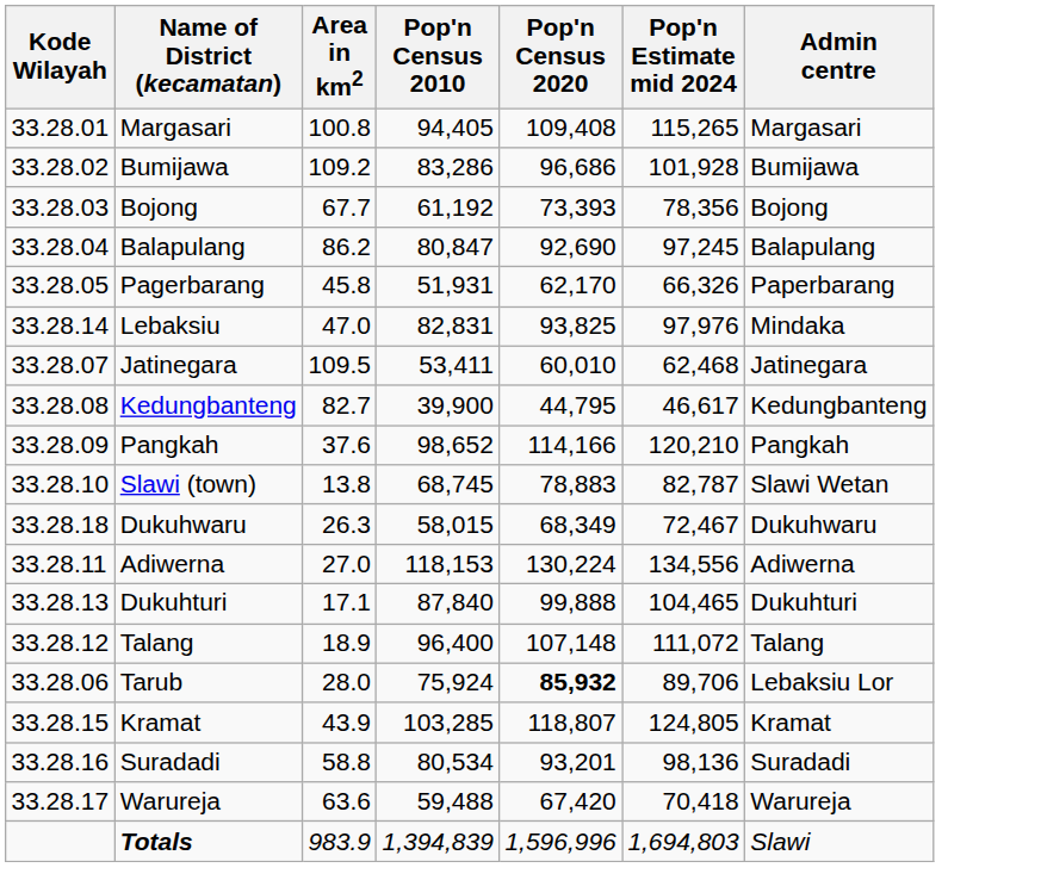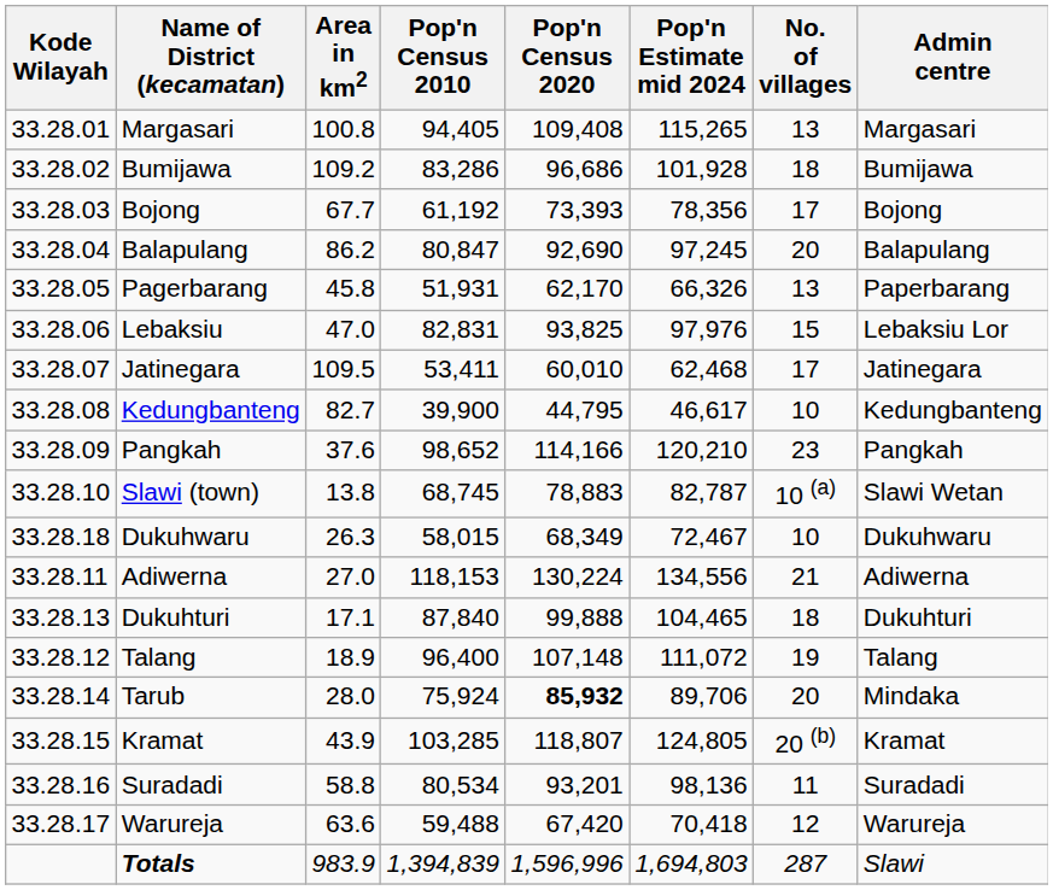 <table class="wikitable">
 <tr>
 <th>Kode <br>Wilayah</th>
 <th>Name of<br>District<br>(<em>kecamatan</em>)</th>
 <th>Area<br>in <br>km<sup>2</sup></th>
 <th>Pop'n<br>Census<br>2010</th>
 <th>Pop'n<br>Census<br>2020</th>
 <th>Pop'n<br>Estimate<br>mid 2024</th>
+<th>No.<br>of<br>villages</th>
 <th>Admin<br>centre</th>
 </tr>
 <tr>
 <td>33.28.01</td>
 <td>Margasari </td>
 <td align ="right">100.8</td>
 <td align ="right">94,405</td>
 <td align ="right">109,408</td>
 <td align ="right">115,265</td>
+<td align ="center">13</td>
 <td>Margasari</td>
 </tr>
 <tr>
 <td>33.28.02</td>
 <td>Bumijawa </td>
 <td align ="right">109.2</td>
 <td align ="right">83,286</td>
 <td align ="right">96,686</td>
 <td align ="right">101,928</td>
+<td align ="center">18</td>
 <td>Bumijawa</td>
 </tr>
 <tr>
 <td>33.28.03</td>
 <td>Bojong </td>
 <td align ="right">67.7</td>
 <td align ="right">61,192</td>
 <td align ="right">73,393</td>
 <td align ="right">78,356</td>
+<td align ="center">17</td>
 <td>Bojong</td>
 </tr>
 <tr>
 <td>33.28.04</td>
 <td>Balapulang </td>
 <td align ="right">86.2</td>
 <td align ="right">80,847</td>
 <td align ="right">92,690</td>
 <td align ="right">97,245</td>
+<td align ="center">20</td>
 <td>Balapulang</td>
 </tr>
 <tr>
 <td>33.28.05</td>
 <td>Pagerbarang </td>
 <td align ="right">45.8</td>
 <td align ="right">51,931</td>
 <td align ="right">62,170</td>
 <td align ="right">66,326</td>
+<td align ="center">13</td>
 <td>Paperbarang</td>
 </tr>
 <tr>
-<td>33.28.14</td>
+<td>33.28.06</td>
 <td>Lebaksiu </td>
 <td align ="right">47.0</td>
 <td align ="right">82,831</td>
 <td align ="right">93,825</td>
 <td align ="right">97,976</td>
-<td>Mindaka</td>
+<td align ="center">15</td>
+<td>Lebaksiu Lor</td>
 </tr>
 <tr>
 <td>33.28.07</td>
 <td>Jatinegara </td>
 <td align ="right">109.5</td>
 <td align ="right">53,411</td>
 <td align ="right">60,010</td>
 <td align ="right">62,468</td>
+<td align ="center">17</td>
 <td>Jatinegara</td>
 </tr>
 <tr>
 <td>33.28.08</td>
 <td><a href='#'>Kedungbanteng</a></td>
 <td align ="right">82.7</td>
 <td align ="right">39,900</td>
 <td align ="right">44,795</td>
 <td align ="right">46,617</td>
+<td align ="center">10</td>
 <td>Kedungbanteng</td>
 </tr>
 <tr>
 <td>33.28.09</td>
 <td>Pangkah </td>
 <td align ="right">37.6</td>
 <td align ="right">98,652</td>
 <td align ="right">114,166</td>
 <td align ="right">120,210</td>
+<td align ="center">23</td>
 <td>Pangkah</td>
 </tr>
 <tr>
 <td>33.28.10</td>
 <td><a href='#'>Slawi</a> (town) </td>
 <td align ="right">13.8</td>
 <td align ="right">68,745</td>
 <td align ="right">78,883</td>
 <td align ="right">82,787</td>
+<td align ="center">10 <sup>(a)</sup></td>
 <td>Slawi Wetan</td>
 </tr>
 <tr>
 <td>33.28.18</td>
 <td>Dukuhwaru </td>
 <td align ="right">26.3</td>
 <td align ="right">58,015</td>
 <td align ="right">68,349</td>
 <td align ="right">72,467</td>
+<td align ="center">10</td>
 <td>Dukuhwaru</td>
 </tr>
 <tr>
 <td>33.28.11</td>
 <td>Adiwerna </td>
 <td align ="right">27.0</td>
 <td align ="right">118,153</td>
 <td align ="right">130,224</td>
 <td align ="right">134,556</td>
+<td align ="center">21</td>
 <td>Adiwerna</td>
 </tr>
 <tr>
 <td>33.28.13</td>
 <td>Dukuhturi </td>
 <td align ="right">17.1</td>
 <td align ="right">87,840</td>
 <td align ="right">99,888</td>
 <td align ="right">104,465</td>
+<td align ="center">18</td>
 <td>Dukuhturi</td>
 </tr>
 <tr>
 <td>33.28.12</td>
 <td>Talang </td>
 <td align ="right">18.9</td>
 <td align ="right">96,400</td>
 <td align ="right">107,148</td>
 <td align ="right">111,072</td>
+<td align ="center">19</td>
 <td>Talang</td>
 </tr>
 <tr>
-<td>33.28.06</td>
+<td>33.28.14</td>
 <td>Tarub </td>
 <td align ="right">28.0</td>
 <td align ="right">75,924</td>
 <td align ="right"><strong>85,932</strong></td>
 <td align ="right">89,706</td>
-<td>Lebaksiu Lor</td>
+<td align ="center">20</td>
+<td>Mindaka</td>
 </tr>
 <tr>
 <td>33.28.15</td>
 <td>Kramat </td>
 <td align ="right">43.9</td>
 <td align ="right">103,285</td>
 <td align ="right">118,807</td>
 <td align ="right">124,805</td>
+<td align ="center">20 <sup>(b)</sup></td>
 <td>Kramat</td>
 </tr>
 <tr>
 <td>33.28.16</td>
 <td>Suradadi </td>
 <td align ="right">58.8</td>
 <td align ="right">80,534</td>
 <td align ="right">93,201</td>
 <td align ="right">98,136</td>
+<td align ="center">11</td>
 <td>Suradadi</td>
 </tr>
 <tr>
 <td>33.28.17</td>
 <td>Warureja </td>
 <td align ="right">63.6</td>
 <td align ="right">59,488</td>
 <td align ="right">67,420</td>
 <td align ="right">70,418</td>
+<td align ="center">12</td>
 <td>Warureja</td>
 </tr>
 <tr>
 <td></td>
 <td><strong><em>Totals</em></strong></td>
 <td align ="right"><em>983.9</em></td>
 <td align ="right"><em>1,394,839</em></td>
 <td align ="right"><em>1,596,996</em></td>
 <td align ="right"><em>1,694,803</em></td>
+<td align ="center"><em>287</em></td>
 <td><em>Slawi</em></td>
 </tr>
 </table>
